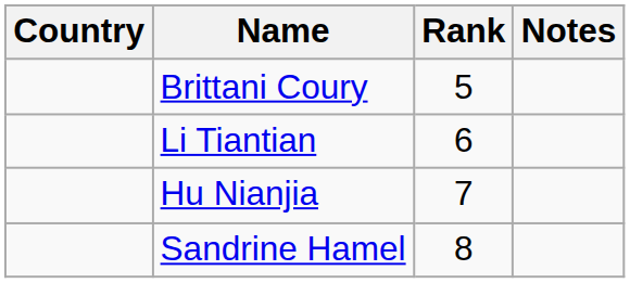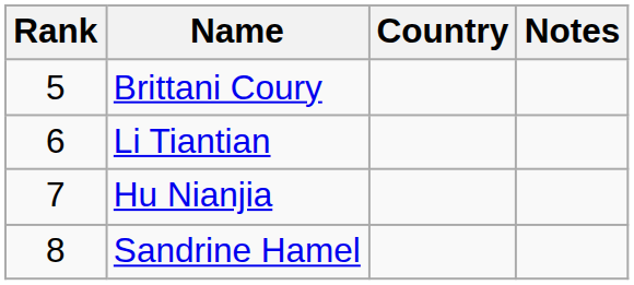 <table class="wikitable" style="text-align:center;">
 <tr>
+<th>Rank</th>
+<th>Name</th>
 <th>Country</th>
-<th>Name</th>
-<th>Rank</th>
 <th>Notes</th>
 </tr>
 <tr>
+<td>5</td>
+<td align=left><a href='#'>Brittani Coury</a></td>
 <td align=left></td>
-<td align=left><a href='#'>Brittani Coury</a></td>
-<td>5</td>
 <td></td>
 </tr>
 <tr>
+<td>6</td>
+<td align=left><a href='#'>Li Tiantian</a></td>
 <td align=left></td>
-<td align=left><a href='#'>Li Tiantian</a></td>
-<td>6</td>
 <td></td>
 </tr>
 <tr>
+<td>7</td>
+<td align=left><a href='#'>Hu Nianjia</a></td>
 <td align=left></td>
-<td align=left><a href='#'>Hu Nianjia</a></td>
-<td>7</td>
 <td></td>
 </tr>
 <tr>
+<td>8</td>
+<td align=left><a href='#'>Sandrine Hamel</a></td>
 <td align=left></td>
-<td align=left><a href='#'>Sandrine Hamel</a></td>
-<td>8</td>
 <td></td>
 </tr>
 </table>
